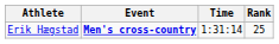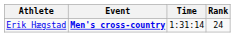 <table class=wikitable style=font-size:90%;text-align:center>
 <tr>
 <th>Athlete</th>
 <th>Event</th>
 <th>Time</th>
 <th>Rank</th>
 </tr>
 <tr>
 <td align=left><a href='#'>Erik Hægstad</a></td>
 <td align=left><strong><a href='#'>Men's cross-country</a></strong></td>
 <td>1:31:14</td>
-<td>25</td>
+<td>24</td>
 </tr>
 </table>
